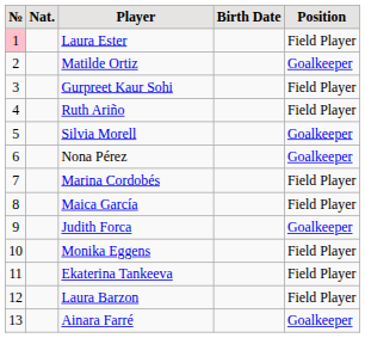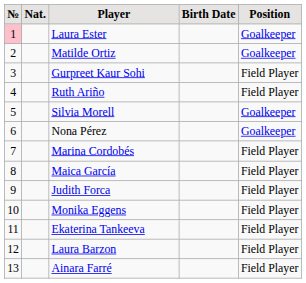 <table class=wikitable style="font-size: 95%; border: 1px solid #CFB53B; border-collapse: collapse;">
 <tr bgcolor="E5E4E2">
 <td align=center><strong>№</strong></td>
 <td align=center><strong>Nat.</strong></td>
 <td width=160; align=center><strong>Player</strong></td>
 <td align=center><strong>Birth Date</strong></td>
 <td align=center><strong>Position</strong></td>
 </tr>
 <tr>
 <td align=center style="background: pink;">1</td>
 <td align=center></td>
 <td><a href='#'>Laura Ester</a></td>
 <td align=right></td>
-<td>Field Player</td>
+<td><a href='#'>Goalkeeper</a></td>
 </tr>
 <tr>
 <td align=center>2</td>
 <td align=center></td>
 <td><a href='#'>Matilde Ortiz</a></td>
 <td align=right></td>
 <td><a href='#'>Goalkeeper</a></td>
 </tr>
 <tr>
 <td align=center>3</td>
 <td align=center></td>
 <td><a href='#'>Gurpreet Kaur Sohi</a></td>
 <td align=right></td>
 <td>Field Player</td>
 </tr>
 <tr>
 <td align=center>4</td>
 <td align=center></td>
 <td><a href='#'>Ruth Ariño</a></td>
 <td align=right></td>
 <td>Field Player</td>
 </tr>
 <tr>
 <td align=center>5</td>
 <td align=center></td>
 <td><a href='#'>Silvia Morell</a></td>
 <td align=right></td>
 <td><a href='#'>Goalkeeper</a></td>
 </tr>
 <tr>
 <td align=center>6</td>
 <td align=center></td>
 <td>Nona Pérez</td>
 <td align=right></td>
 <td><a href='#'>Goalkeeper</a></td>
 </tr>
 <tr>
 <td align=center>7</td>
 <td align=center></td>
 <td><a href='#'>Marina Cordobés</a></td>
 <td align=right></td>
 <td>Field Player</td>
 </tr>
 <tr>
 <td align=center>8</td>
 <td align=center></td>
 <td><a href='#'>Maica García</a></td>
 <td align=right></td>
 <td>Field Player</td>
 </tr>
 <tr>
 <td align=center>9</td>
 <td align=center></td>
 <td><a href='#'>Judith Forca</a></td>
 <td align=right></td>
-<td><a href='#'>Goalkeeper</a></td>
+<td>Field Player</td>
 </tr>
 <tr>
 <td align=center>10</td>
 <td align=center></td>
 <td><a href='#'>Monika Eggens</a></td>
 <td align=right></td>
 <td>Field Player</td>
 </tr>
 <tr>
 <td align=center>11</td>
 <td align=center></td>
 <td><a href='#'>Ekaterina Tankeeva</a></td>
 <td align=right></td>
 <td>Field Player</td>
 </tr>
 <tr>
 <td align=center>12</td>
 <td align=center></td>
 <td><a href='#'>Laura Barzon</a></td>
 <td align=right></td>
 <td>Field Player</td>
 </tr>
 <tr>
 <td align=center>13</td>
 <td align=center></td>
 <td><a href='#'>Ainara Farré</a></td>
 <td align=right></td>
-<td><a href='#'>Goalkeeper</a></td>
+<td>Field Player</td>
 </tr>
 </table>
